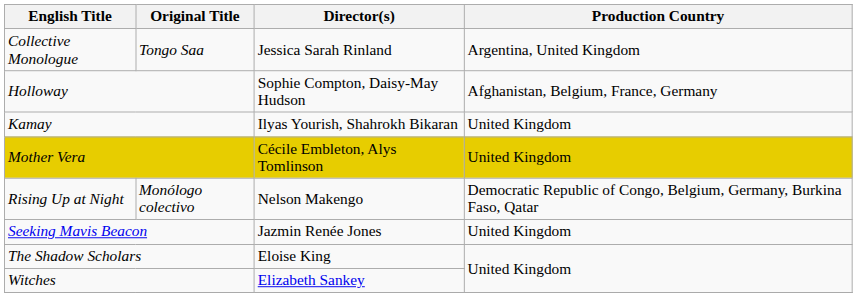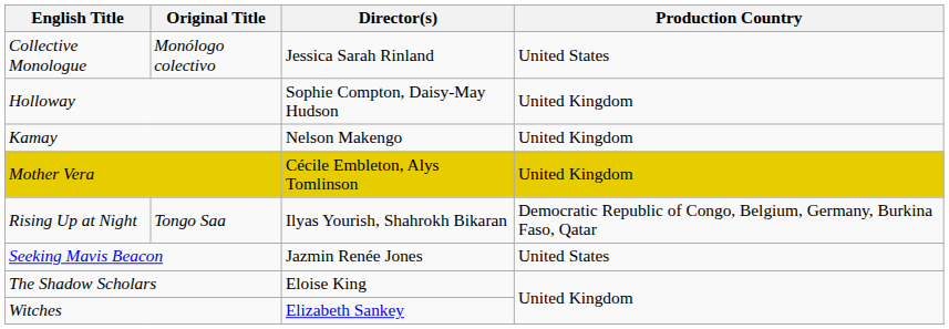 <table class="wikitable" style="width:100%; margin-bottom:4px">
 <tr>
 <th>English Title</th>
 <th>Original Title</th>
 <th>Director(s)</th>
 <th>Production Country</th>
 </tr>
 <tr>
 <td><em>Collective Monologue</em></td>
-<td><em>Tongo Saa</em></td>
+<td><em>Monólogo colectivo</em></td>
 <td>Jessica Sarah Rinland</td>
-<td>Argentina, United Kingdom</td>
+<td>United States</td>
 </tr>
 <tr>
 <td colspan="2"><em>Holloway</em></td>
 <td>Sophie Compton, Daisy-May Hudson</td>
-<td>Afghanistan, Belgium, France, Germany</td>
+<td>United Kingdom</td>
 </tr>
 <tr>
 <td colspan="2"><em>Kamay</em></td>
-<td>Ilyas Yourish, Shahrokh Bikaran</td>
+<td>Nelson Makengo</td>
 <td>United Kingdom</td>
 </tr>
 <tr style="background:#E7CD00;">
 <td colspan="2"><em>Mother Vera</em></td>
 <td>Cécile Embleton, Alys Tomlinson</td>
 <td>United Kingdom</td>
 </tr>
 <tr>
 <td><em>Rising Up at Night</em></td>
-<td><em>Monólogo colectivo</em></td>
-<td>Nelson Makengo</td>
+<td><em>Tongo Saa</em></td>
+<td>Ilyas Yourish, Shahrokh Bikaran</td>
 <td>Democratic Republic of Congo, Belgium, Germany, Burkina Faso, Qatar</td>
 </tr>
 <tr>
 <td colspan="2"><em><a href='#'>Seeking Mavis Beacon</a></em></td>
 <td>Jazmin Renée Jones</td>
-<td>United Kingdom</td>
+<td>United States</td>
 </tr>
 <tr>
 <td colspan="2"><em>The Shadow Scholars</em></td>
 <td>Eloise King</td>
 <td rowspan="2">United Kingdom</td>
 </tr>
 <tr>
 <td colspan="2"><em>Witches</em></td>
 <td><a href='#'>Elizabeth Sankey</a></td>
 </tr>
 <tr>
 </tr>
 </table>
